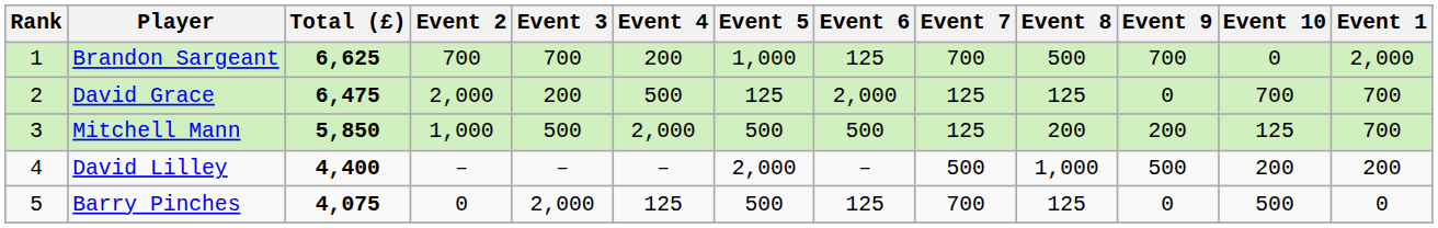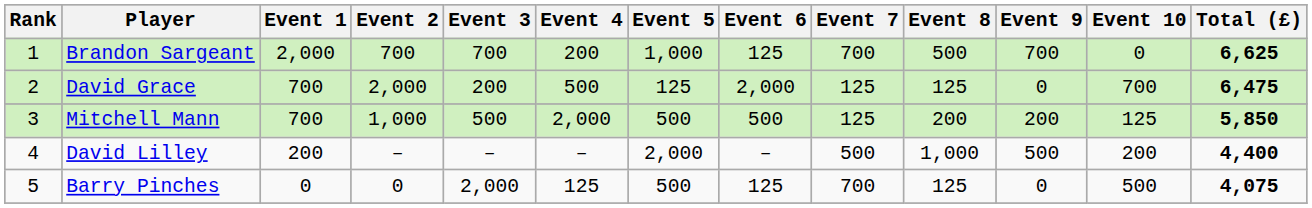 <table class="wikitable" style="text-align:center; font-size:90%">
 <tr>
 <th>Rank</th>
 <th>Player</th>
-<th>Total (£)</th>
+<th>Event 1</th>
 <th>Event 2</th>
 <th>Event 3</th>
 <th>Event 4</th>
 <th>Event 5</th>
 <th>Event 6</th>
 <th>Event 7</th>
 <th>Event 8</th>
 <th>Event 9</th>
 <th>Event 10</th>
-<th>Event 1</th>
+<th>Total (£)</th>
 </tr>
 <tr style="background:#d0f0c0;">
 <td>1</td>
 <td align=left> <a href='#'>Brandon Sargeant</a></td>
-<td><strong>6,625</strong></td>
+<td>2,000</td>
 <td>700</td>
 <td>700</td>
 <td>200</td>
 <td>1,000</td>
 <td>125</td>
 <td>700</td>
 <td>500</td>
 <td>700</td>
 <td>0</td>
-<td>2,000</td>
+<td><strong>6,625</strong></td>
 </tr>
 <tr style="background:#d0f0c0;">
 <td>2</td>
 <td align=left> <a href='#'>David Grace</a></td>
-<td><strong>6,475</strong></td>
+<td>700</td>
 <td>2,000</td>
 <td>200</td>
 <td>500</td>
 <td>125</td>
 <td>2,000</td>
 <td>125</td>
 <td>125</td>
 <td>0</td>
 <td>700</td>
-<td>700</td>
+<td><strong>6,475</strong></td>
 </tr>
 <tr style="background:#d0f0c0;">
 <td>3</td>
 <td align=left> <a href='#'>Mitchell Mann</a></td>
-<td><strong>5,850</strong></td>
+<td>700</td>
 <td>1,000</td>
 <td>500</td>
 <td>2,000</td>
 <td>500</td>
 <td>500</td>
 <td>125</td>
 <td>200</td>
 <td>200</td>
 <td>125</td>
-<td>700</td>
+<td><strong>5,850</strong></td>
 </tr>
 <tr>
 <td>4</td>
 <td align=left> <a href='#'>David Lilley</a></td>
-<td><strong>4,400</strong></td>
+<td>200</td>
 <td>–</td>
 <td>–</td>
 <td>–</td>
 <td>2,000</td>
 <td>–</td>
 <td>500</td>
 <td>1,000</td>
 <td>500</td>
 <td>200</td>
-<td>200</td>
+<td><strong>4,400</strong></td>
 </tr>
 <tr>
 <td>5</td>
 <td align=left> <a href='#'>Barry Pinches</a></td>
-<td><strong>4,075</strong></td>
+<td>0</td>
 <td>0</td>
 <td>2,000</td>
 <td>125</td>
 <td>500</td>
 <td>125</td>
 <td>700</td>
 <td>125</td>
 <td>0</td>
 <td>500</td>
-<td>0</td>
+<td><strong>4,075</strong></td>
 </tr>
 </table>
